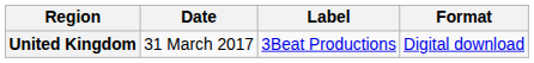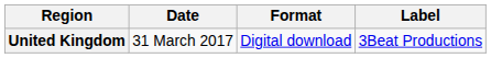 <table class="wikitable plainrowheaders">
 <tr>
 <th scope="col">Region</th>
 <th scope="col">Date</th>
+<th scope="col">Format</th>
 <th scope="col">Label</th>
-<th scope="col">Format</th>
 </tr>
 <tr>
 <th scope="row">United Kingdom</th>
 <td>31 March 2017</td>
+<td><a href='#'>Digital download</a></td>
 <td><a href='#'>3Beat Productions</a></td>
-<td><a href='#'>Digital download</a></td>
 </tr>
 </table>
